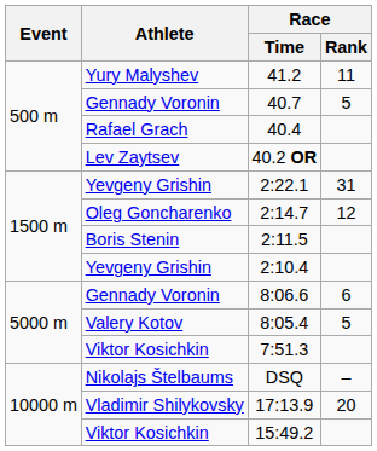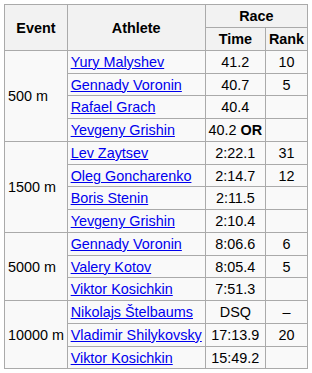 <table class="wikitable" border="1" style="font-size:90%">
 <tr>
 <th rowspan=2>Event</th>
 <th rowspan=2>Athlete</th>
 <th colspan=2>Race</th>
 </tr>
 <tr>
 <th>Time</th>
 <th>Rank</th>
 </tr>
 <tr>
 <td rowspan=4>500 m</td>
 <td><a href='#'>Yury Malyshev</a></td>
 <td align=center>41.2</td>
-<td align=center>11</td>
+<td align=center>10</td>
 </tr>
 <tr>
 <td><a href='#'>Gennady Voronin</a></td>
 <td align=center>40.7</td>
 <td align=center>5</td>
 </tr>
 <tr>
 <td><a href='#'>Rafael Grach</a></td>
 <td align=center>40.4</td>
 <td align=center></td>
 </tr>
 <tr>
-<td><a href='#'>Lev Zaytsev</a></td>
+<td><a href='#'>Yevgeny Grishin</a></td>
 <td align=center>40.2 <strong>OR</strong></td>
 <td align=center></td>
 </tr>
 <tr>
 <td rowspan=4>1500 m</td>
-<td><a href='#'>Yevgeny Grishin</a></td>
+<td><a href='#'>Lev Zaytsev</a></td>
 <td align=center>2:22.1</td>
 <td align=center>31</td>
 </tr>
 <tr>
 <td><a href='#'>Oleg Goncharenko</a></td>
 <td align=center>2:14.7</td>
 <td align=center>12</td>
 </tr>
 <tr>
 <td><a href='#'>Boris Stenin</a></td>
 <td align=center>2:11.5</td>
 <td align=center></td>
 </tr>
 <tr>
 <td><a href='#'>Yevgeny Grishin</a></td>
 <td align=center>2:10.4</td>
 <td align=center></td>
 </tr>
 <tr>
 <td rowspan=3>5000 m</td>
 <td><a href='#'>Gennady Voronin</a></td>
 <td align=center>8:06.6</td>
 <td align=center>6</td>
 </tr>
 <tr>
 <td><a href='#'>Valery Kotov</a></td>
 <td align=center>8:05.4</td>
 <td align=center>5</td>
 </tr>
 <tr>
 <td><a href='#'>Viktor Kosichkin</a></td>
 <td align=center>7:51.3</td>
 <td align=center></td>
 </tr>
 <tr>
 <td rowspan=3>10000 m</td>
 <td><a href='#'>Nikolajs Štelbaums</a></td>
 <td align=center>DSQ</td>
 <td align=center>–</td>
 </tr>
 <tr>
 <td><a href='#'>Vladimir Shilykovsky</a></td>
 <td align=center>17:13.9</td>
 <td align=center>20</td>
 </tr>
 <tr>
 <td><a href='#'>Viktor Kosichkin</a></td>
 <td align=center>15:49.2</td>
 <td align=center></td>
 </tr>
 </table>
